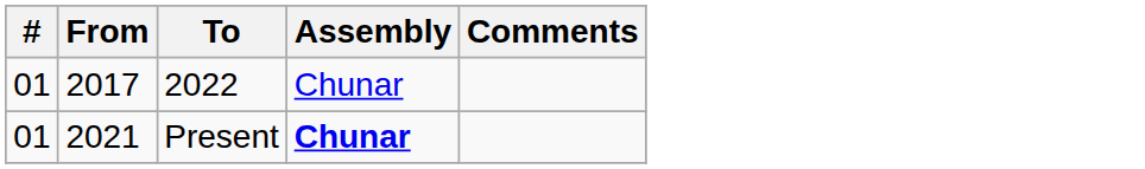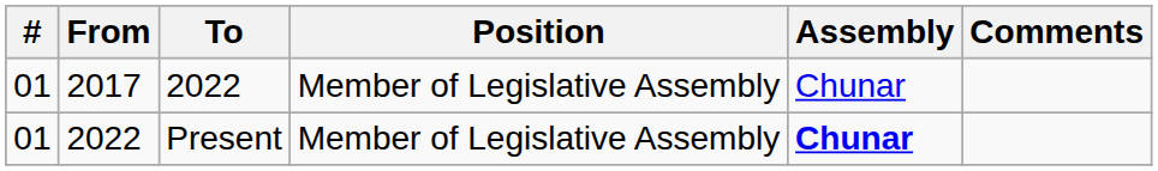 <table class="wikitable sortable">
 <tr>
 <th>#</th>
 <th>From</th>
 <th>To</th>
+<th>Position</th>
 <th>Assembly</th>
 <th>Comments</th>
 </tr>
 <tr>
 <td>01</td>
 <td>2017</td>
 <td>2022</td>
+<td>Member of Legislative Assembly</td>
 <td><a href='#'>Chunar</a></td>
 <td></td>
 </tr>
 <tr>
 <td>01</td>
-<td>2021</td>
+<td>2022</td>
 <td>Present</td>
+<td>Member of Legislative Assembly</td>
 <td><strong><a href='#'>Chunar</a></strong></td>
 <td></td>
 </tr>
 </table>
